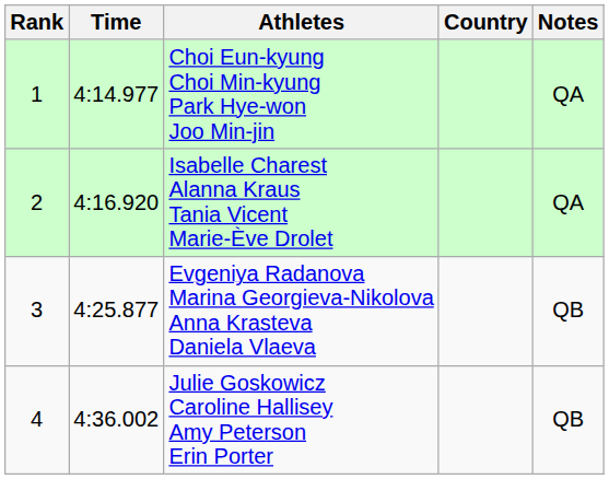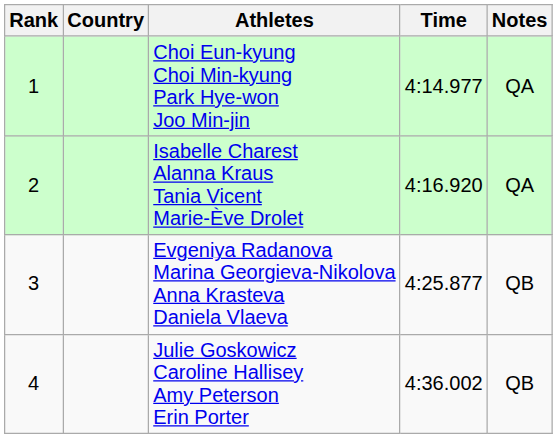 <table class="wikitable" style="text-align:center">
 <tr>
 <th>Rank</th>
+<th>Country</th>
+<th>Athletes</th>
 <th>Time</th>
-<th>Athletes</th>
-<th>Country</th>
 <th>Notes</th>
 </tr>
 <tr bgcolor=ccffcc>
 <td>1</td>
+<td align=left></td>
+<td align=left><a href='#'>Choi Eun-kyung</a> <br> <a href='#'>Choi Min-kyung</a> <br> <a href='#'>Park Hye-won</a> <br> <a href='#'>Joo Min-jin</a></td>
 <td>4:14.977</td>
-<td align=left><a href='#'>Choi Eun-kyung</a> <br> <a href='#'>Choi Min-kyung</a> <br> <a href='#'>Park Hye-won</a> <br> <a href='#'>Joo Min-jin</a></td>
-<td align=left></td>
 <td>QA </td>
 </tr>
 <tr bgcolor=ccffcc>
 <td>2</td>
+<td align=left></td>
+<td align=left><a href='#'>Isabelle Charest</a> <br> <a href='#'>Alanna Kraus</a> <br> <a href='#'>Tania Vicent</a> <br> <a href='#'>Marie-Ève Drolet</a></td>
 <td>4:16.920</td>
-<td align=left><a href='#'>Isabelle Charest</a> <br> <a href='#'>Alanna Kraus</a> <br> <a href='#'>Tania Vicent</a> <br> <a href='#'>Marie-Ève Drolet</a></td>
-<td align=left></td>
 <td>QA</td>
 </tr>
 <tr>
 <td>3</td>
+<td align=left></td>
+<td align=left><a href='#'>Evgeniya Radanova</a> <br> <a href='#'>Marina Georgieva-Nikolova</a> <br> <a href='#'>Anna Krasteva</a> <br> <a href='#'>Daniela Vlaeva</a></td>
 <td>4:25.877</td>
-<td align=left><a href='#'>Evgeniya Radanova</a> <br> <a href='#'>Marina Georgieva-Nikolova</a> <br> <a href='#'>Anna Krasteva</a> <br> <a href='#'>Daniela Vlaeva</a></td>
-<td align=left></td>
 <td>QB</td>
 </tr>
 <tr>
 <td>4</td>
+<td align=left></td>
+<td align=left><a href='#'>Julie Goskowicz</a> <br> <a href='#'>Caroline Hallisey</a> <br> <a href='#'>Amy Peterson</a> <br> <a href='#'>Erin Porter</a></td>
 <td>4:36.002</td>
-<td align=left><a href='#'>Julie Goskowicz</a> <br> <a href='#'>Caroline Hallisey</a> <br> <a href='#'>Amy Peterson</a> <br> <a href='#'>Erin Porter</a></td>
-<td align=left></td>
 <td>QB</td>
 </tr>
 </table>
